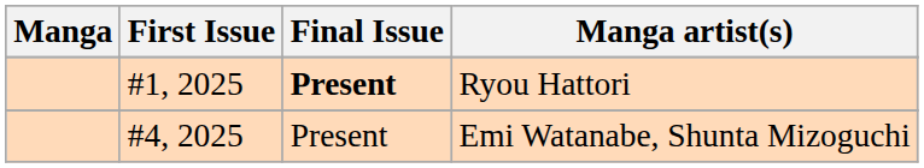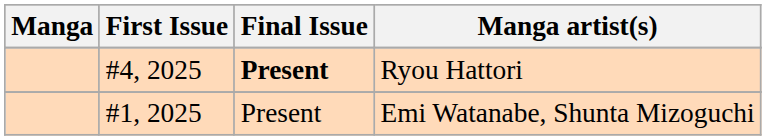 <table class="wikitable sortable" style="background: #FFF;">
 <tr>
 <th>Manga</th>
 <th>First Issue</th>
 <th>Final Issue</th>
 <th>Manga artist(s)</th>
 </tr>
 <tr>
 </tr>
 <tr style="background-color:#FFDAB9;">
 <td></td>
-<td>#1, 2025</td>
+<td>#4, 2025</td>
 <td><strong>Present</strong></td>
 <td>Ryou Hattori</td>
 </tr>
 <tr>
 </tr>
 <tr style="background-color:#FFDAB9;">
 <td></td>
-<td>#4, 2025</td>
+<td>#1, 2025</td>
 <td>Present</td>
 <td>Emi Watanabe, Shunta Mizoguchi</td>
 </tr>
 </table>
